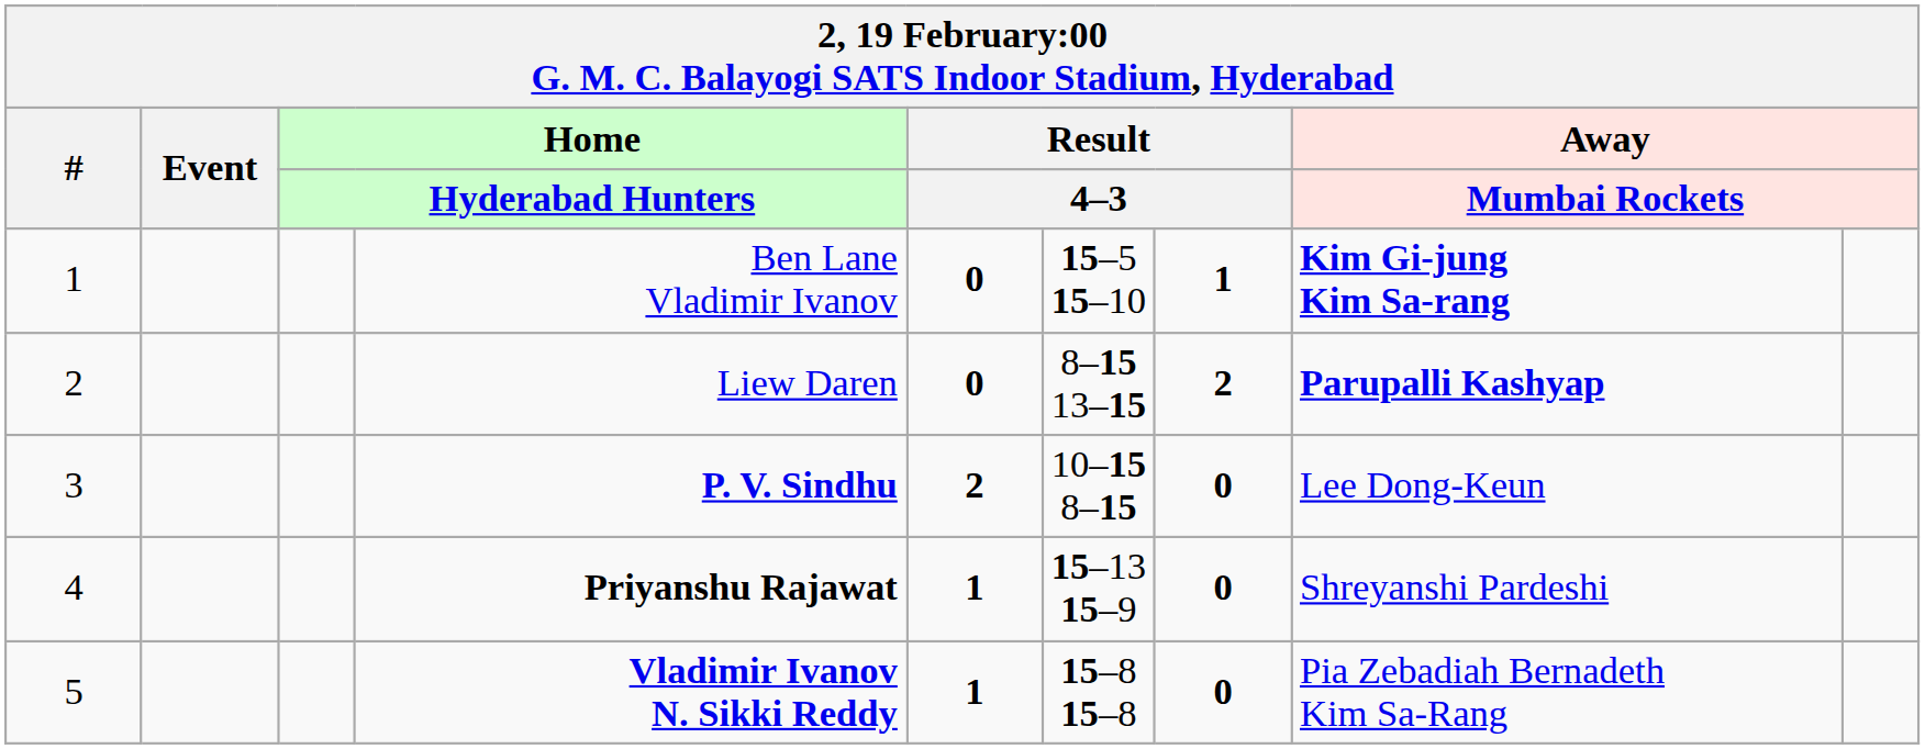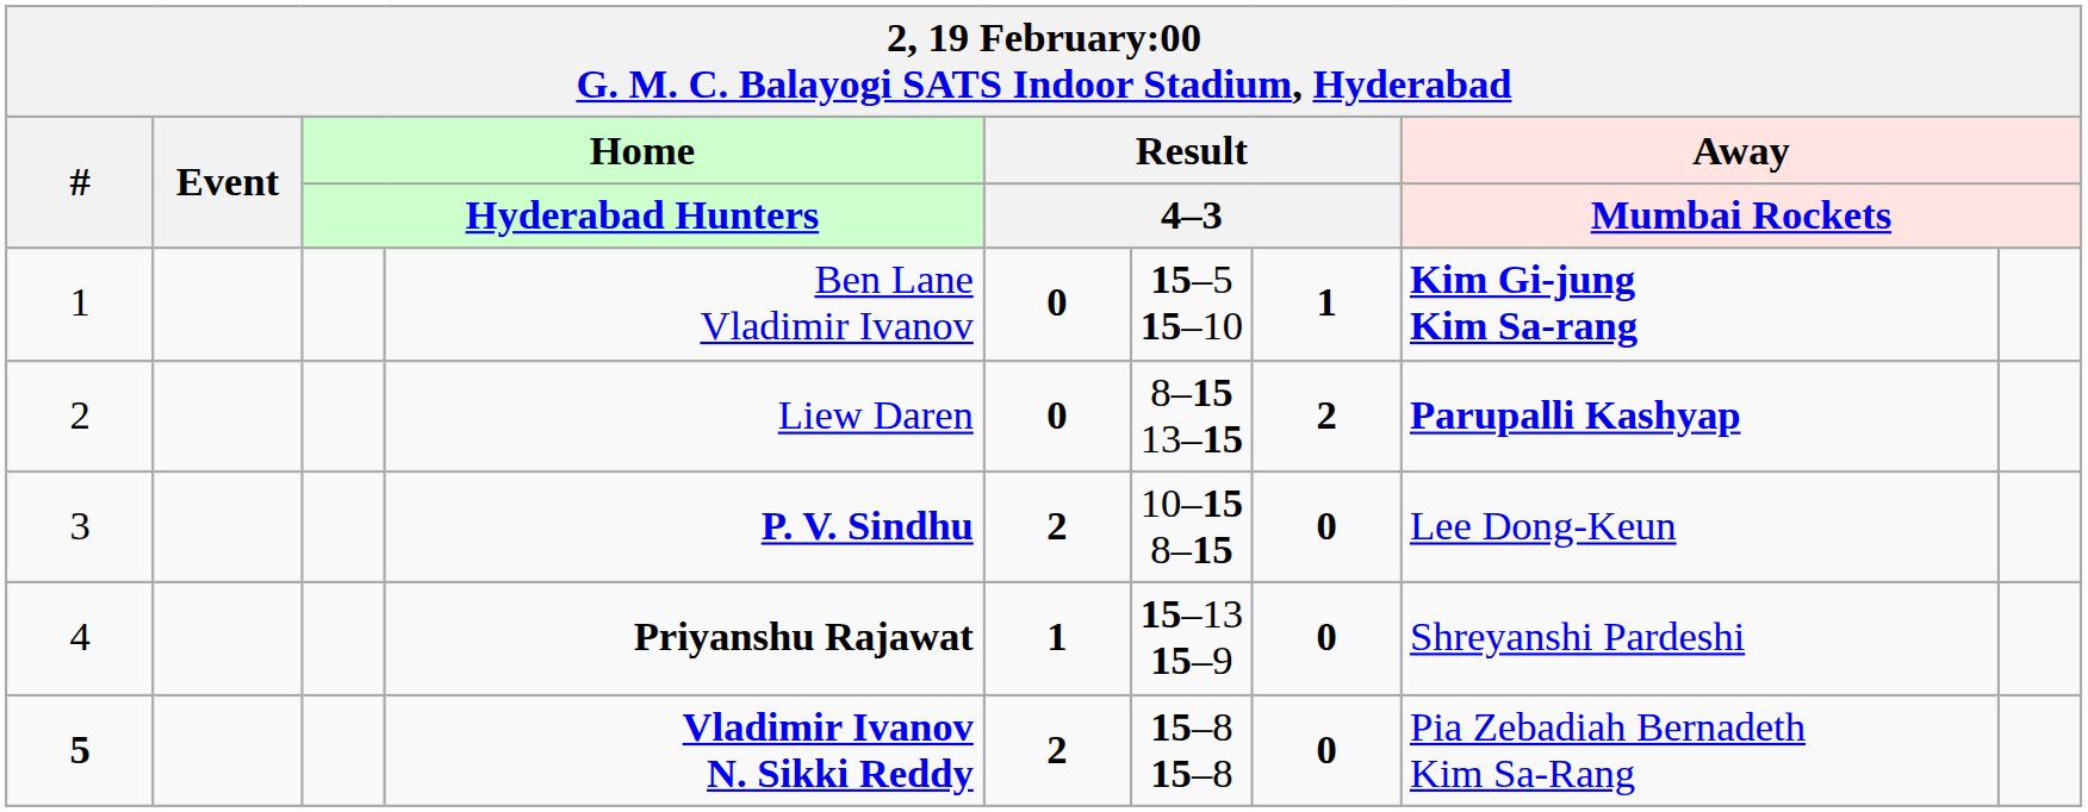 <table class="wikitable">
 <tr>
 <th colspan="9">2, 19 February:00<br><a href='#'>G. M. C. Balayogi SATS Indoor Stadium</a>, <a href='#'>Hyderabad</a></th>
 </tr>
 <tr>
 <th rowspan="2" width="50">#</th>
 <th rowspan="2" width="50">Event</th>
 <th colspan="2" width="250" style="background-color:#ccffcc">Home</th>
 <th colspan="3" width="150">Result</th>
 <th colspan="2" width="250" style="background-color:#ffe4e1">Away</th>
 </tr>
 <tr>
 <th colspan="2"  style="background-color:#ccffcc"><a href='#'>Hyderabad Hunters</a></th>
 <th colspan="3">4–3</th>
 <th colspan="2" style="background-color:#ffe4e1"><a href='#'>Mumbai Rockets</a></th>
 </tr>
 <tr>
 <td align="center">1</td>
 <td align="center"></td>
 <td align="center" width="25"></td>
 <td align="right" width="225"><a href='#'>Ben Lane</a> <br><a href='#'>Vladimir Ivanov</a> </td>
 <td align="center" width="50"><strong>0</strong></td>
 <td align="center"><strong>15</strong>–5<br><strong>15</strong>–10</td>
 <td align="center" width="50"><strong>1</strong></td>
 <td align="left" width="225"><strong> <a href='#'>Kim Gi-jung</a><br> <a href='#'>Kim Sa-rang</a></strong></td>
 <td align="center" width="25"></td>
 </tr>
 <tr>
 <td align="center">2</td>
 <td align="center"></td>
 <td align="center"></td>
 <td align="right"><a href='#'>Liew Daren</a> </td>
 <td align="center"><strong>0</strong></td>
 <td align="center">8–<strong>15</strong><br>13–<strong>15</strong></td>
 <td align="center"><strong>2</strong></td>
 <td align="left"><strong> <a href='#'>Parupalli Kashyap</a></strong></td>
 <td align="center"></td>
 </tr>
 <tr>
 <td align="center">3</td>
 <td align="center"></td>
 <td align="center"></td>
 <td align="right"><strong><a href='#'>P. V. Sindhu</a> </strong></td>
 <td align="center"><strong>2</strong></td>
 <td align="center">10–<strong>15</strong><br>8–<strong>15</strong></td>
 <td align="center"><strong>0</strong></td>
 <td align="left"> <a href='#'>Lee Dong-Keun</a></td>
 <td align="center"></td>
 </tr>
 <tr>
 <td align="center">4</td>
 <td align="center"></td>
 <td align="center"></td>
 <td align="right"><strong>Priyanshu Rajawat </strong></td>
 <td align="center"><strong>1</strong></td>
 <td align="center"><strong>15</strong>–13<br><strong>15</strong>–9</td>
 <td align="center"><strong>0</strong></td>
 <td align="left"> <a href='#'>Shreyanshi Pardeshi</a></td>
 <td align="center"></td>
 </tr>
 <tr>
-<td align="center">5</td>
+<td align="center"><strong>5</strong></td>
 <td align="center"></td>
 <td align="center"></td>
 <td align="right"><strong><a href='#'>Vladimir Ivanov</a> <br><a href='#'>N. Sikki Reddy</a> </strong></td>
-<td align="center"><strong>1</strong></td>
+<td align="center"><strong>2</strong></td>
 <td align="center"><strong>15</strong>–8<br><strong>15</strong>–8</td>
 <td align="center"><strong>0</strong></td>
 <td align="left"> <a href='#'>Pia Zebadiah Bernadeth</a><br> <a href='#'>Kim Sa-Rang</a></td>
 <td align="center"></td>
 </tr>
 </table>
